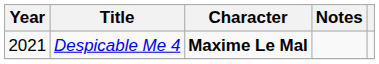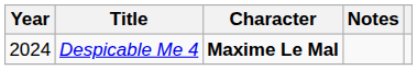 <table class="wikitable">
 <tr>
 <th>Year</th>
 <th>Title</th>
 <th>Character</th>
 <th>Notes</th>
 <th></th>
 </tr>
 <tr>
-<td>2021</td>
+<td>2024</td>
 <td><em><a href='#'>Despicable Me 4</a></em></td>
 <td><strong>Maxime Le Mal</strong></td>
 <td></td>
 <td></td>
 </tr>
 <tr>
 </tr>
 </table>
